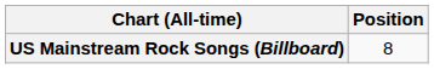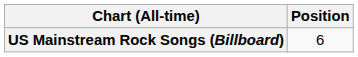 <table class="wikitable plainrowheaders" style="text-align:center">
 <tr>
 <th>Chart (All-time)</th>
 <th>Position</th>
 </tr>
 <tr>
 <th scope="row">US Mainstream Rock Songs (<em>Billboard</em>)</th>
-<td>8</td>
+<td>6</td>
 </tr>
 </table>
